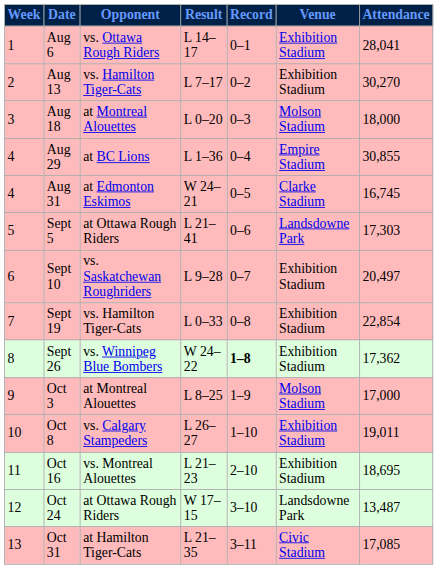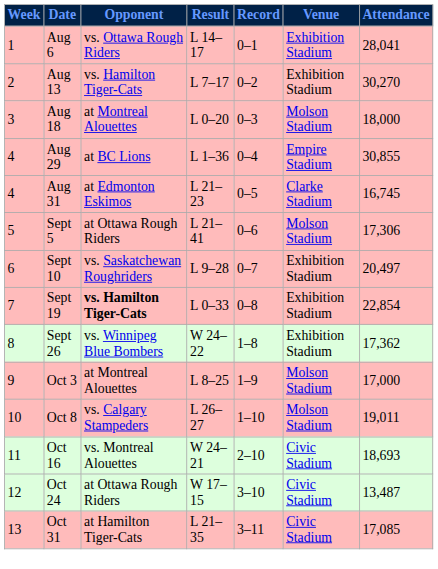 <table class="wikitable" width="80%">
 <tr align="center"  style="background:#002147;color:#6699FF;">
 <td><strong>Week</strong></td>
 <td><strong>Date</strong></td>
 <td><strong>Opponent</strong></td>
 <td><strong>Result</strong></td>
 <td><strong>Record</strong></td>
 <td><strong>Venue</strong></td>
 <td><strong>Attendance</strong></td>
 </tr>
 <tr style="background:#ffbbbb">
 <td>1</td>
 <td>Aug 6</td>
 <td>vs. <a href='#'>Ottawa Rough Riders</a></td>
 <td>L 14–17</td>
 <td>0–1</td>
 <td><a href='#'>Exhibition Stadium</a></td>
 <td>28,041</td>
 </tr>
 <tr style="background:#ffbbbb">
 <td>2</td>
 <td>Aug 13</td>
 <td>vs. <a href='#'>Hamilton Tiger-Cats</a></td>
 <td>L 7–17</td>
 <td>0–2</td>
 <td>Exhibition Stadium</td>
 <td>30,270</td>
 </tr>
 <tr style="background:#ffbbbb">
 <td>3</td>
 <td>Aug 18</td>
 <td>at <a href='#'>Montreal Alouettes</a></td>
 <td>L 0–20</td>
 <td>0–3</td>
 <td><a href='#'>Molson Stadium</a></td>
 <td>18,000</td>
 </tr>
 <tr style="background:#ffbbbb">
 <td>4</td>
 <td>Aug 29</td>
 <td>at <a href='#'>BC Lions</a></td>
 <td>L 1–36</td>
 <td>0–4</td>
 <td><a href='#'>Empire Stadium</a></td>
 <td>30,855</td>
 </tr>
 <tr style="background:#ffbbbb">
 <td>4</td>
 <td>Aug 31</td>
 <td>at <a href='#'>Edmonton Eskimos</a></td>
-<td>W 24–21</td>
+<td>L 21–23</td>
 <td>0–5</td>
 <td><a href='#'>Clarke Stadium</a></td>
 <td>16,745</td>
 </tr>
 <tr style="background:#ffbbbb">
 <td>5</td>
 <td>Sept 5</td>
 <td>at Ottawa Rough Riders</td>
 <td>L 21–41</td>
 <td>0–6</td>
-<td><a href='#'>Landsdowne Park</a></td>
-<td>17,303</td>
+<td><a href='#'>Molson Stadium</a></td>
+<td>17,306</td>
 </tr>
 <tr style="background:#ffbbbb">
 <td>6</td>
 <td>Sept 10</td>
 <td>vs. <a href='#'>Saskatchewan Roughriders</a></td>
 <td>L 9–28</td>
 <td>0–7</td>
 <td>Exhibition Stadium</td>
 <td>20,497</td>
 </tr>
 <tr style="background:#ffbbbb">
 <td>7</td>
 <td>Sept 19</td>
-<td>vs. Hamilton Tiger-Cats</td>
+<td><strong>vs. Hamilton Tiger-Cats</strong></td>
 <td>L 0–33</td>
 <td>0–8</td>
 <td>Exhibition Stadium</td>
 <td>22,854</td>
 </tr>
 <tr style="background:#ddffdd">
 <td>8</td>
 <td>Sept 26</td>
 <td>vs. <a href='#'>Winnipeg Blue Bombers</a></td>
 <td>W 24–22</td>
-<td><strong>1–8</strong></td>
+<td>1–8</td>
 <td>Exhibition Stadium</td>
 <td>17,362</td>
 </tr>
 <tr style="background:#ffbbbb">
 <td>9</td>
 <td>Oct 3</td>
 <td>at Montreal Alouettes</td>
 <td>L 8–25</td>
 <td>1–9</td>
 <td><a href='#'>Molson Stadium</a></td>
 <td>17,000</td>
 </tr>
 <tr style="background:#ffbbbb">
 <td>10</td>
 <td>Oct 8</td>
 <td>vs. <a href='#'>Calgary Stampeders</a></td>
 <td>L 26–27</td>
 <td>1–10</td>
-<td><a href='#'>Exhibition Stadium</a></td>
+<td><a href='#'>Molson Stadium</a></td>
 <td>19,011</td>
 </tr>
 <tr style="background:#ddffdd">
 <td>11</td>
 <td>Oct 16</td>
 <td>vs. Montreal Alouettes</td>
-<td>L 21–23</td>
+<td>W 24–21</td>
 <td>2–10</td>
-<td>Exhibition Stadium</td>
-<td>18,695</td>
+<td><a href='#'>Civic Stadium</a></td>
+<td>18,693</td>
 </tr>
 <tr style="background:#ddffdd">
 <td>12</td>
 <td>Oct 24</td>
 <td>at Ottawa Rough Riders</td>
 <td>W 17–15</td>
 <td>3–10</td>
-<td>Landsdowne Park</td>
+<td><a href='#'>Civic Stadium</a></td>
 <td>13,487</td>
 </tr>
 <tr style="background:#ffbbbb">
 <td>13</td>
 <td>Oct 31</td>
 <td>at Hamilton Tiger-Cats</td>
 <td>L 21–35</td>
 <td>3–11</td>
 <td><a href='#'>Civic Stadium</a></td>
 <td>17,085</td>
 </tr>
 </table>
